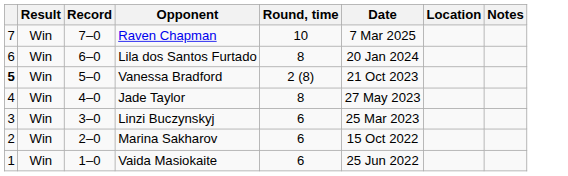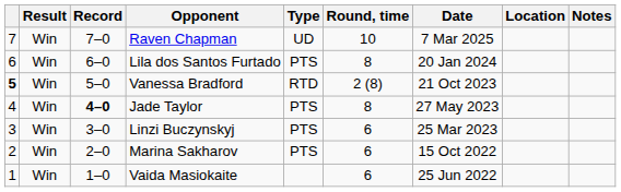 <table class="wikitable" style="text-align:center">
 <tr>
 <th></th>
 <th>Result</th>
 <th>Record</th>
 <th>Opponent</th>
+<th>Type</th>
 <th>Round, time</th>
 <th>Date</th>
 <th>Location</th>
 <th>Notes</th>
 </tr>
 <tr>
 <td>7</td>
 <td>Win</td>
 <td>7–0</td>
 <td align="left"><a href='#'>Raven Chapman</a></td>
+<td>UD</td>
 <td>10</td>
 <td>7 Mar 2025</td>
 <td align="left"></td>
 <td align="left"></td>
 </tr>
 <tr>
 <td>6</td>
 <td>Win</td>
 <td>6–0</td>
 <td align="left">Lila dos Santos Furtado</td>
+<td>PTS</td>
 <td>8</td>
 <td>20 Jan 2024</td>
 <td align="left"></td>
 <td></td>
 </tr>
 <tr>
 <td><strong>5</strong></td>
 <td>Win</td>
 <td>5–0</td>
 <td align="left">Vanessa Bradford</td>
+<td>RTD</td>
 <td>2 (8)</td>
 <td>21 Oct 2023</td>
 <td align="left"></td>
 <td></td>
 </tr>
 <tr>
 <td>4</td>
 <td>Win</td>
-<td>4–0</td>
+<td><strong>4–0</strong></td>
 <td align="left">Jade Taylor</td>
+<td>PTS</td>
 <td>8</td>
 <td>27 May 2023</td>
 <td align="left"></td>
 <td></td>
 </tr>
 <tr>
 <td>3</td>
 <td>Win</td>
 <td>3–0</td>
 <td align="left">Linzi Buczynskyj</td>
+<td>PTS</td>
 <td>6</td>
 <td>25 Mar 2023</td>
 <td align="left"></td>
 <td></td>
 </tr>
 <tr>
 <td>2</td>
 <td>Win</td>
 <td>2–0</td>
 <td align="left">Marina Sakharov</td>
+<td>PTS</td>
 <td>6</td>
 <td>15 Oct 2022</td>
 <td align="left"></td>
 <td></td>
 </tr>
 <tr>
 <td>1</td>
 <td>Win</td>
 <td>1–0</td>
 <td align=left>Vaida Masiokaite</td>
+<td></td>
 <td>6</td>
 <td>25 Jun 2022</td>
 <td align=left></td>
 <td></td>
 </tr>
 </table>
